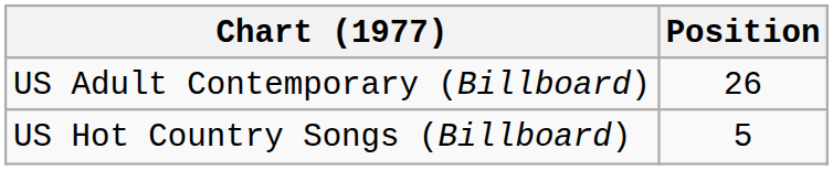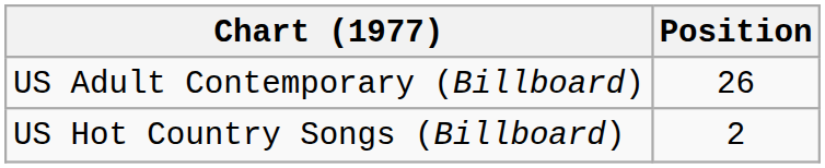 <table class="wikitable sortable">
 <tr>
 <th>Chart (1977)</th>
 <th>Position</th>
 </tr>
 <tr>
 <td>US Adult Contemporary (<em>Billboard</em>)</td>
 <td align="center">26</td>
 </tr>
 <tr>
 <td>US Hot Country Songs (<em>Billboard</em>)</td>
-<td align="center">5</td>
+<td align="center">2</td>
 </tr>
 </table>
